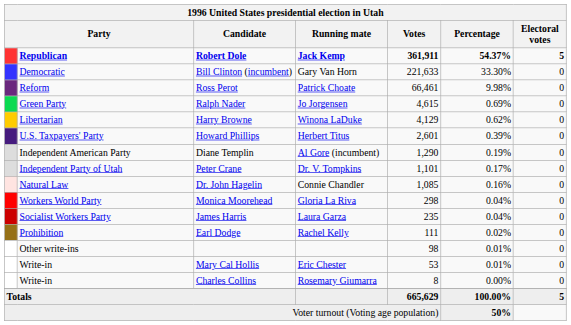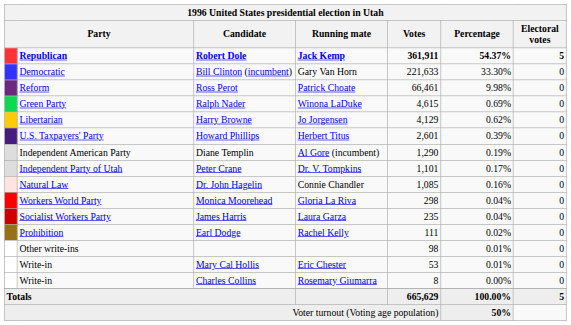 <table class="wikitable" style="font-size: 95%;">
 <tr>
 <th colspan="7">1996 United States presidential election in Utah</th>
 </tr>
 <tr>
 <th colspan="2" style="width: 19em">Party</th>
 <th style="width: 10em">Candidate</th>
 <th style="width: 9em">Running mate</th>
 <th style="width: 5em">Votes</th>
 <th style="width: 7em">Percentage</th>
 <th style="width: 5em">Electoral votes</th>
 </tr>
 <tr>
 <th style="background-color:#FF3333; width: 3px"></th>
 <td style="width: 130px"><strong><a href='#'>Republican</a></strong></td>
 <td><strong><a href='#'>Robert Dole</a></strong></td>
 <td><strong><a href='#'>Jack Kemp</a></strong></td>
 <td align="right"><strong>361,911</strong></td>
 <td align="right"><strong>54.37%</strong></td>
 <td align="right"><strong>5</strong></td>
 </tr>
 <tr>
 <th style="background-color:#3333FF; width: 3px"></th>
 <td style="width: 130px"><a href='#'>Democratic</a></td>
 <td><a href='#'>Bill Clinton</a> (<a href='#'>incumbent</a>)</td>
 <td>Gary Van Horn</td>
 <td align="right">221,633</td>
 <td align="right">33.30%</td>
 <td align="right">0</td>
 </tr>
 <tr>
 <th style="background-color:#6A287E; width: 3px"></th>
 <td style="width: 130px"><a href='#'>Reform</a></td>
 <td><a href='#'>Ross Perot</a></td>
 <td><a href='#'>Patrick Choate</a></td>
 <td align="right">66,461</td>
 <td align="right">9.98%</td>
 <td align="right">0</td>
 </tr>
 <tr>
 <th style="background-color:#0BDA51; width: 3px"></th>
 <td style="width: 130px"><a href='#'>Green Party</a></td>
 <td><a href='#'>Ralph Nader</a></td>
-<td><a href='#'>Jo Jorgensen</a></td>
+<td><a href='#'>Winona LaDuke</a></td>
 <td align="right">4,615</td>
 <td align="right">0.69%</td>
 <td align="right">0</td>
 </tr>
 <tr>
 <th style="background-color:#FFCC00; width: 3px"></th>
 <td style="width: 130px"><a href='#'>Libertarian</a></td>
 <td><a href='#'>Harry Browne</a></td>
-<td><a href='#'>Winona LaDuke</a></td>
+<td><a href='#'>Jo Jorgensen</a></td>
 <td align="right">4,129</td>
 <td align="right">0.62%</td>
 <td align="right">0</td>
 </tr>
 <tr>
 <th style="background-color:#461B7E; width: 3px"></th>
 <td style="width: 130px"><a href='#'>U.S. Taxpayers' Party</a></td>
 <td><a href='#'>Howard Phillips</a></td>
 <td><a href='#'>Herbert Titus</a></td>
 <td align="right">2,601</td>
 <td align="right">0.39%</td>
 <td align="right">0</td>
 </tr>
 <tr>
 <th style="background-color:#DDDDDD; width: 3px"></th>
 <td style="width: 130px">Independent American Party</td>
 <td>Diane Templin</td>
 <td><a href='#'>Al Gore</a> (incumbent)</td>
 <td align="right">1,290</td>
 <td align="right">0.19%</td>
 <td align="right">0</td>
 </tr>
 <tr>
 <th style="background-color:#DDDDDD; width: 3px"></th>
 <td style="width: 130px"><a href='#'>Independent Party of Utah</a></td>
 <td><a href='#'>Peter Crane</a></td>
 <td><a href='#'>Dr. V. Tompkins</a></td>
 <td align="right">1,101</td>
 <td align="right">0.17%</td>
 <td align="right">0</td>
 </tr>
 <tr>
 <th style="background-color:#ffe4e1; width: 3px"></th>
 <td style="width: 130px"><a href='#'>Natural Law</a></td>
 <td><a href='#'>Dr. John Hagelin</a></td>
 <td>Connie Chandler</td>
 <td align="right">1,085</td>
 <td align="right">0.16%</td>
 <td align="right">0</td>
 </tr>
 <tr>
 <th style="background-color:#FF0000; width: 3px"></th>
 <td style="width: 130px"><a href='#'>Workers World Party</a></td>
 <td><a href='#'>Monica Moorehead</a></td>
 <td><a href='#'>Gloria La Riva</a></td>
 <td align="right">298</td>
 <td align="right">0.04%</td>
 <td align="right">0</td>
 </tr>
 <tr>
 <th style="background-color:#c00; width: 3px"></th>
 <td style="width: 130px"><a href='#'>Socialist Workers Party</a></td>
 <td><a href='#'>James Harris</a></td>
 <td><a href='#'>Laura Garza</a></td>
 <td align="right">235</td>
 <td align="right">0.04%</td>
 <td align="right">0</td>
 </tr>
 <tr>
 <th style="background-color:#967117; width: 3px"></th>
 <td style="width: 130px"><a href='#'>Prohibition</a></td>
 <td><a href='#'>Earl Dodge</a></td>
 <td><a href='#'>Rachel Kelly</a></td>
 <td align="right">111</td>
 <td align="right">0.02%</td>
 <td align="right">0</td>
 </tr>
 <tr>
 <th style="background-color:#FFFFFF; width: 3px"></th>
 <td style="width: 130px">Other write-ins</td>
 <td></td>
 <td></td>
 <td align="right">98</td>
 <td align="right">0.01%</td>
 <td align="right">0</td>
 </tr>
 <tr>
 <th style="background-color:#FFFFFF; width: 3px"></th>
 <td style="width: 130px">Write-in</td>
 <td><a href='#'>Mary Cal Hollis</a></td>
 <td><a href='#'>Eric Chester</a></td>
 <td align="right">53</td>
 <td align="right">0.01%</td>
 <td align="right">0</td>
 </tr>
 <tr>
 <th style="background-color:#FFFFFF; width: 3px"></th>
 <td style="width: 130px">Write-in</td>
 <td><a href='#'>Charles Collins</a></td>
 <td><a href='#'>Rosemary Giumarra</a></td>
 <td align="right">8</td>
 <td align="right">0.00%</td>
 <td align="right">0</td>
 </tr>
 <tr>
 </tr>
 <tr bgcolor="#EEEEEE">
 <td colspan="3" align="left"><strong>Totals</strong></td>
 <td align="right"></td>
 <td align="right"><strong>665,629</strong></td>
 <td align="right"><strong>100.00%</strong></td>
 <td align="right"><strong>5</strong></td>
 </tr>
 <tr bgcolor="#EEEEEE">
 <td colspan="5" align="right">Voter turnout (Voting age population)</td>
 <td colspan="1" align="right"><strong>50%</strong></td>
 </tr>
 </table>
